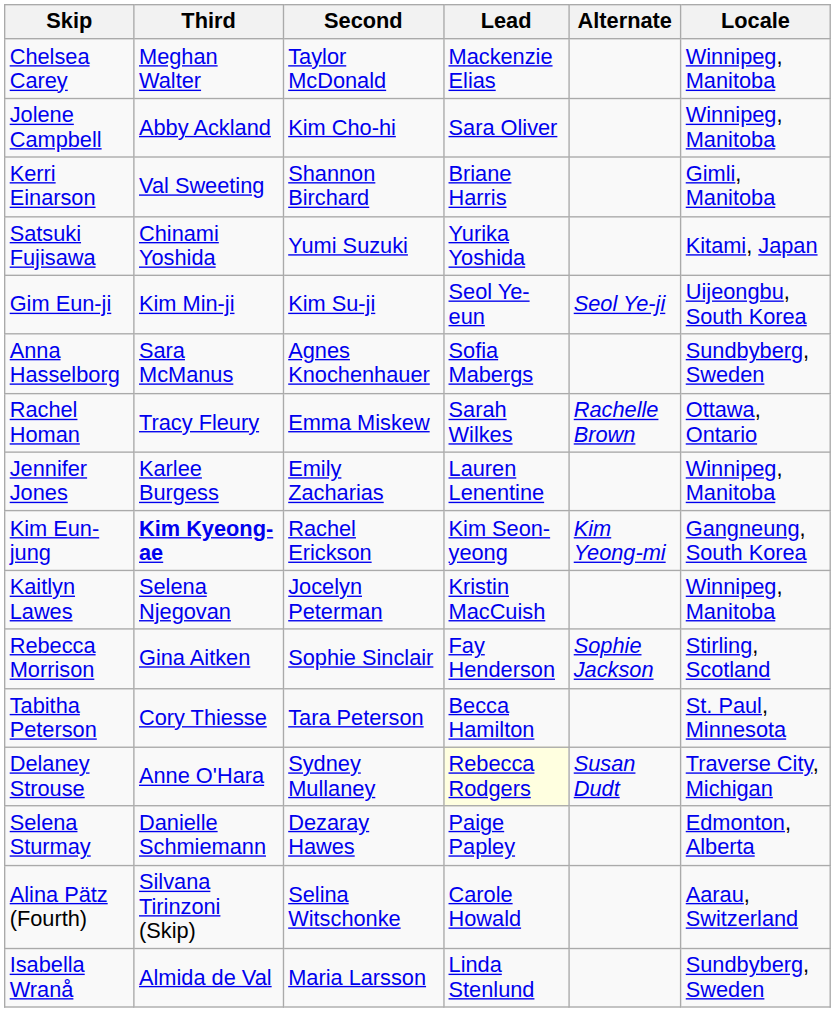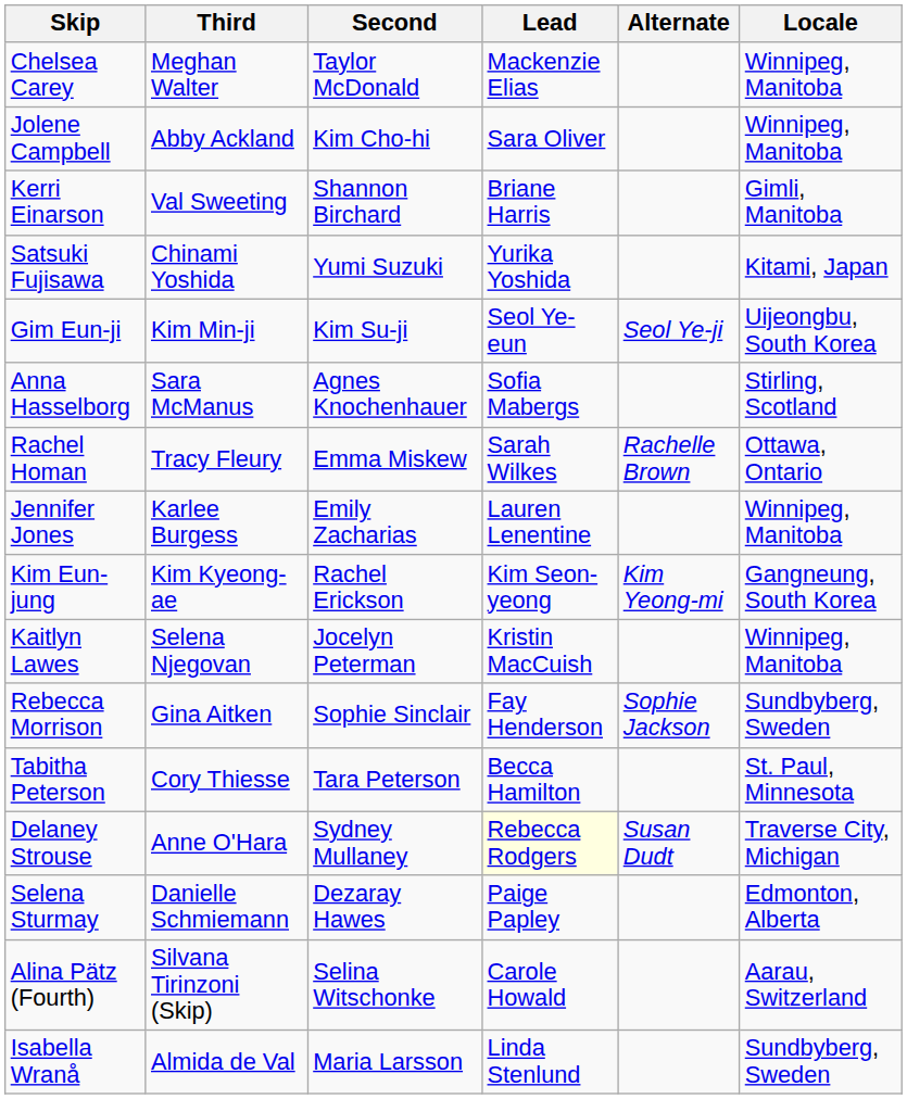 <table class=wikitable>
 <tr>
 <th scope="col">Skip</th>
 <th scope="col">Third</th>
 <th scope="col">Second</th>
 <th scope="col">Lead</th>
 <th scope="col">Alternate</th>
 <th scope="col">Locale</th>
 </tr>
 <tr>
 <td><a href='#'>Chelsea Carey</a></td>
 <td><a href='#'>Meghan Walter</a></td>
 <td><a href='#'>Taylor McDonald</a></td>
 <td><a href='#'>Mackenzie Elias</a></td>
 <td></td>
 <td> <a href='#'>Winnipeg</a>, <a href='#'>Manitoba</a></td>
 </tr>
 <tr>
 <td><a href='#'>Jolene Campbell</a></td>
 <td><a href='#'>Abby Ackland</a></td>
 <td><a href='#'>Kim Cho-hi</a></td>
 <td><a href='#'>Sara Oliver</a></td>
 <td></td>
 <td> <a href='#'>Winnipeg</a>, <a href='#'>Manitoba</a></td>
 </tr>
 <tr>
 <td><a href='#'>Kerri Einarson</a></td>
 <td><a href='#'>Val Sweeting</a></td>
 <td><a href='#'>Shannon Birchard</a></td>
 <td><a href='#'>Briane Harris</a></td>
 <td></td>
 <td> <a href='#'>Gimli</a>, <a href='#'>Manitoba</a></td>
 </tr>
 <tr>
 <td><a href='#'>Satsuki Fujisawa</a></td>
 <td><a href='#'>Chinami Yoshida</a></td>
 <td><a href='#'>Yumi Suzuki</a></td>
 <td><a href='#'>Yurika Yoshida</a></td>
 <td></td>
 <td> <a href='#'>Kitami</a>, <a href='#'>Japan</a></td>
 </tr>
 <tr>
 <td><a href='#'>Gim Eun-ji</a></td>
 <td><a href='#'>Kim Min-ji</a></td>
 <td><a href='#'>Kim Su-ji</a></td>
 <td><a href='#'>Seol Ye-eun</a></td>
 <td><em><a href='#'>Seol Ye-ji</a></em></td>
 <td> <a href='#'>Uijeongbu</a>, <a href='#'>South Korea</a></td>
 </tr>
 <tr>
 <td><a href='#'>Anna Hasselborg</a></td>
 <td><a href='#'>Sara McManus</a></td>
 <td><a href='#'>Agnes Knochenhauer</a></td>
 <td><a href='#'>Sofia Mabergs</a></td>
 <td></td>
-<td> <a href='#'>Sundbyberg</a>, <a href='#'>Sweden</a></td>
+<td> <a href='#'>Stirling</a>, <a href='#'>Scotland</a></td>
 </tr>
 <tr>
 <td><a href='#'>Rachel Homan</a></td>
 <td><a href='#'>Tracy Fleury</a></td>
 <td><a href='#'>Emma Miskew</a></td>
 <td><a href='#'>Sarah Wilkes</a></td>
 <td><em><a href='#'>Rachelle Brown</a></em></td>
 <td> <a href='#'>Ottawa</a>, <a href='#'>Ontario</a></td>
 </tr>
 <tr>
 <td><a href='#'>Jennifer Jones</a></td>
 <td><a href='#'>Karlee Burgess</a></td>
 <td><a href='#'>Emily Zacharias</a></td>
 <td><a href='#'>Lauren Lenentine</a></td>
 <td></td>
 <td> <a href='#'>Winnipeg</a>, <a href='#'>Manitoba</a></td>
 </tr>
 <tr>
 <td><a href='#'>Kim Eun-jung</a></td>
-<td><strong><a href='#'>Kim Kyeong-ae</a></strong></td>
+<td><a href='#'>Kim Kyeong-ae</a></td>
 <td><a href='#'>Rachel Erickson</a></td>
 <td><a href='#'>Kim Seon-yeong</a></td>
 <td><em><a href='#'>Kim Yeong-mi</a></em></td>
 <td> <a href='#'>Gangneung</a>, <a href='#'>South Korea</a></td>
 </tr>
 <tr>
 <td><a href='#'>Kaitlyn Lawes</a></td>
 <td><a href='#'>Selena Njegovan</a></td>
 <td><a href='#'>Jocelyn Peterman</a></td>
 <td><a href='#'>Kristin MacCuish</a></td>
 <td></td>
 <td> <a href='#'>Winnipeg</a>, <a href='#'>Manitoba</a></td>
 </tr>
 <tr>
 <td><a href='#'>Rebecca Morrison</a></td>
 <td><a href='#'>Gina Aitken</a></td>
 <td><a href='#'>Sophie Sinclair</a></td>
 <td><a href='#'>Fay Henderson</a></td>
 <td><em><a href='#'>Sophie Jackson</a></em></td>
-<td> <a href='#'>Stirling</a>, <a href='#'>Scotland</a></td>
+<td> <a href='#'>Sundbyberg</a>, <a href='#'>Sweden</a></td>
 </tr>
 <tr>
 <td><a href='#'>Tabitha Peterson</a></td>
 <td><a href='#'>Cory Thiesse</a></td>
 <td><a href='#'>Tara Peterson</a></td>
 <td><a href='#'>Becca Hamilton</a></td>
 <td></td>
 <td> <a href='#'>St. Paul</a>, <a href='#'>Minnesota</a></td>
 </tr>
 <tr>
 <td><a href='#'>Delaney Strouse</a></td>
 <td><a href='#'>Anne O'Hara</a></td>
 <td><a href='#'>Sydney Mullaney</a></td>
 <td style="background: lightyellow;"><a href='#'>Rebecca Rodgers</a></td>
 <td><em><a href='#'>Susan Dudt</a></em></td>
 <td> <a href='#'>Traverse City</a>, <a href='#'>Michigan</a></td>
 </tr>
 <tr>
 <td><a href='#'>Selena Sturmay</a></td>
 <td><a href='#'>Danielle Schmiemann</a></td>
 <td><a href='#'>Dezaray Hawes</a></td>
 <td><a href='#'>Paige Papley</a></td>
 <td></td>
 <td> <a href='#'>Edmonton</a>, <a href='#'>Alberta</a></td>
 </tr>
 <tr>
 <td><a href='#'>Alina Pätz</a> (Fourth)</td>
 <td><a href='#'>Silvana Tirinzoni</a> (Skip)</td>
 <td><a href='#'>Selina Witschonke</a></td>
 <td><a href='#'>Carole Howald</a></td>
 <td></td>
 <td> <a href='#'>Aarau</a>, <a href='#'>Switzerland</a></td>
 </tr>
 <tr>
 <td><a href='#'>Isabella Wranå</a></td>
 <td><a href='#'>Almida de Val</a></td>
 <td><a href='#'>Maria Larsson</a></td>
 <td><a href='#'>Linda Stenlund</a></td>
 <td></td>
 <td> <a href='#'>Sundbyberg</a>, <a href='#'>Sweden</a></td>
 </tr>
 </table>
